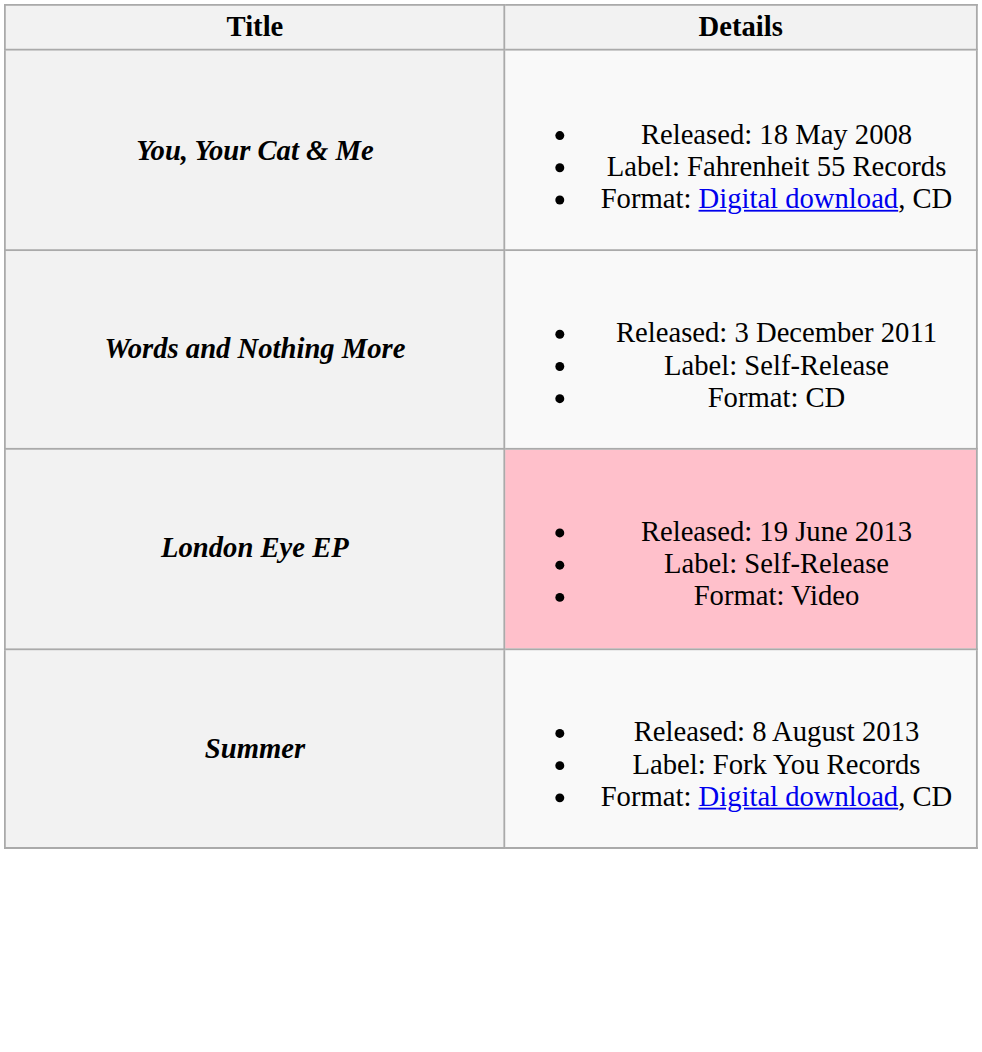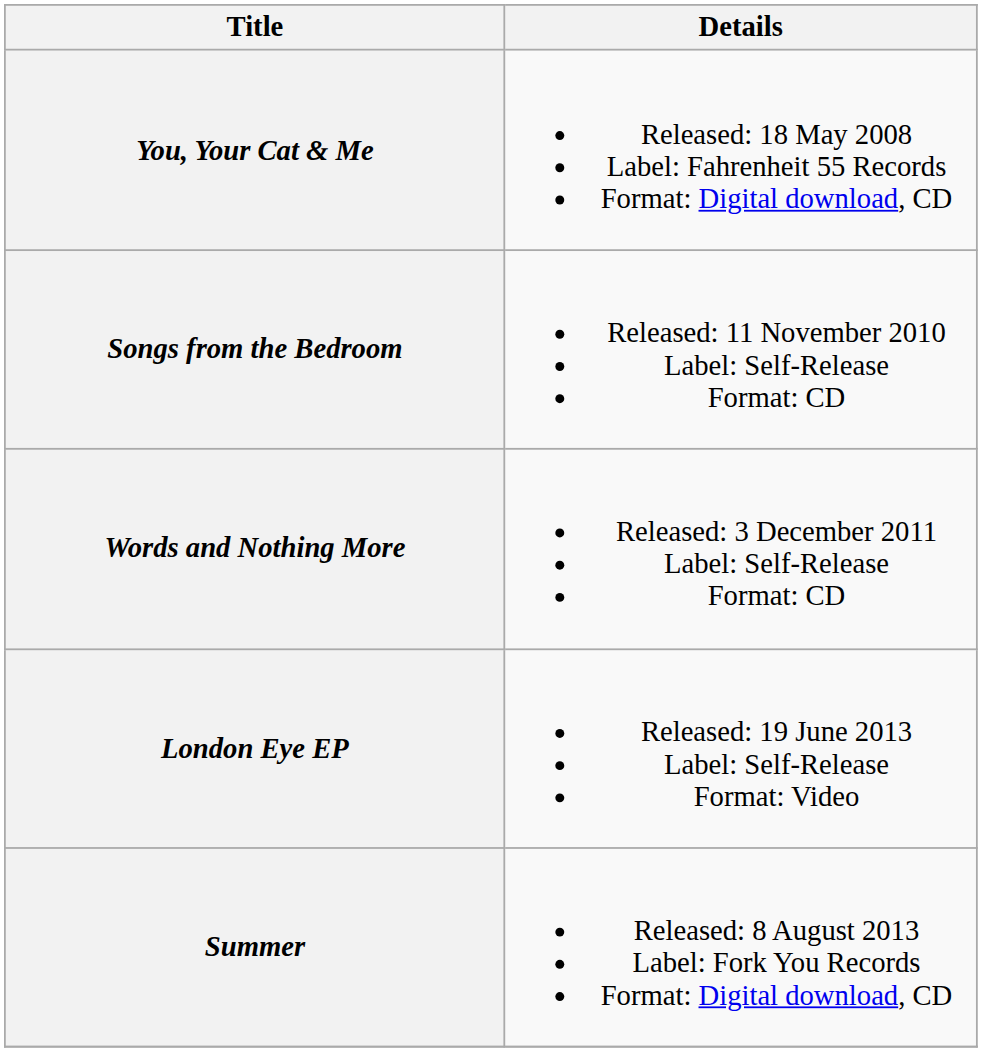 <table class="wikitable plainrowheaders" style="text-align:center;">
 <tr>
 <th scope="col" style="width:17em;">Title</th>
 <th scope="col" style="width:16em;">Details</th>
 </tr>
 <tr>
 <th scope="row"><em>You, Your Cat & Me</em></th>
 <td><br><ul><li>Released: 18 May 2008</li><li>Label: Fahrenheit 55 Records</li><li>Format: <a href='#'>Digital download</a>, CD</li></ul></td>
 </tr>
 <tr>
+<th scope="row"><em>Songs from the Bedroom</em></th>
+<td><br><ul><li>Released: 11 November 2010</li><li>Label: Self-Release</li><li>Format: CD</li></ul></td>
+</tr>
+<tr>
 <th scope="row"><em>Words and Nothing More</em></th>
 <td><br><ul><li>Released: 3 December 2011</li><li>Label: Self-Release</li><li>Format: CD</li></ul></td>
 </tr>
 <tr>
 <th scope="row"><em>London Eye EP</em></th>
-<td style="background: pink;"><br><ul><li>Released: 19 June 2013</li><li>Label: Self-Release</li><li>Format: Video</li></ul></td>
+<td><br><ul><li>Released: 19 June 2013</li><li>Label: Self-Release</li><li>Format: Video</li></ul></td>
 </tr>
 <tr>
 <th scope="row"><em>Summer</em></th>
 <td><br><ul><li>Released: 8 August 2013</li><li>Label: Fork You Records</li><li>Format: <a href='#'>Digital download</a>, CD</li></ul></td>
 </tr>
 <tr>
 </tr>
 </table>
